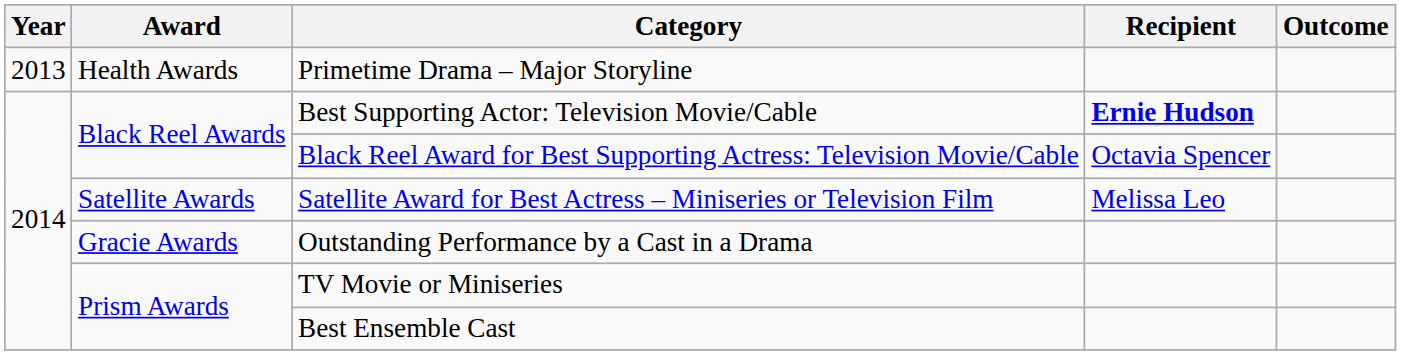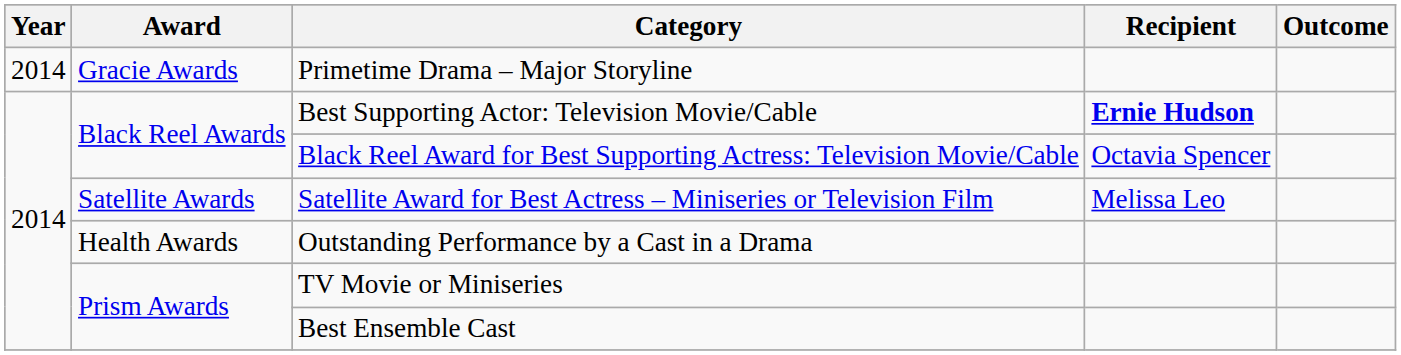 <table class="wikitable sortable">
 <tr>
 <th>Year</th>
 <th>Award</th>
 <th>Category</th>
 <th>Recipient</th>
 <th>Outcome</th>
 </tr>
 <tr>
-<td>2013</td>
-<td>Health Awards </td>
+<td>2014</td>
+<td><a href='#'>Gracie Awards</a></td>
 <td>Primetime Drama – Major Storyline</td>
 <td></td>
 <td></td>
 </tr>
 <tr>
 <td rowspan=6>2014</td>
 <td rowspan=2><a href='#'>Black Reel Awards</a></td>
 <td>Best Supporting Actor: Television Movie/Cable</td>
 <td><strong><a href='#'>Ernie Hudson</a></strong></td>
 <td></td>
 </tr>
 <tr>
 <td><a href='#'>Black Reel Award for Best Supporting Actress: Television Movie/Cable</a></td>
 <td><a href='#'>Octavia Spencer</a></td>
 <td></td>
 </tr>
 <tr>
 <td><a href='#'>Satellite Awards</a></td>
 <td><a href='#'>Satellite Award for Best Actress – Miniseries or Television Film</a></td>
 <td><a href='#'>Melissa Leo</a></td>
 <td></td>
 </tr>
 <tr>
-<td><a href='#'>Gracie Awards</a></td>
+<td>Health Awards </td>
 <td>Outstanding Performance by a Cast in a Drama</td>
 <td></td>
 <td></td>
 </tr>
 <tr>
 <td rowspan=2><a href='#'>Prism Awards</a></td>
 <td>TV Movie or Miniseries</td>
 <td></td>
 <td></td>
 </tr>
 <tr>
 <td>Best Ensemble Cast</td>
 <td></td>
 <td></td>
 </tr>
 </table>
